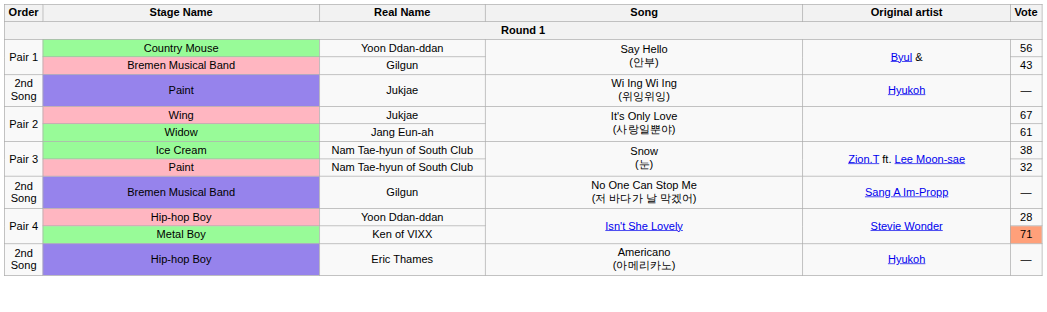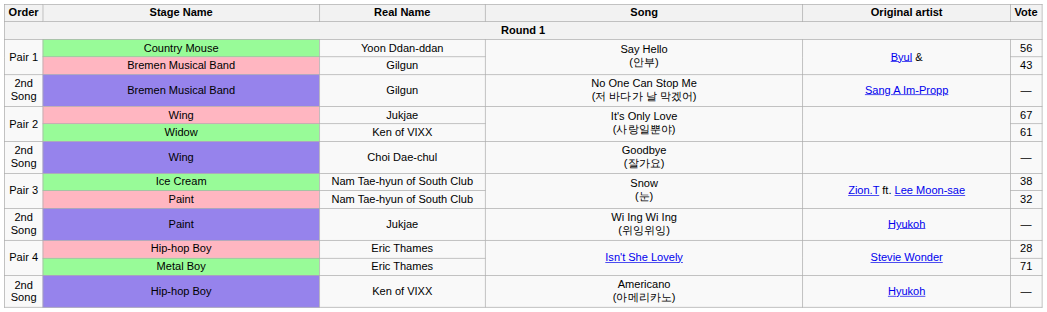 <table class="wikitable" style="text-align:center; width:95%;">
 <tr>
 <th style="width:1%;">Order</th>
 <th style="width:20%;">Stage Name</th>
 <th style="width:12%;">Real Name</th>
 <th style="width:23%;">Song</th>
 <th style="width:15%;">Original artist</th>
 <th style="width:1%;">Vote</th>
 </tr>
 <tr>
 <th colspan=6>Round 1</th>
 </tr>
 <tr>
 <td rowspan=2>Pair 1</td>
 <td bgcolor="palegreen">Country Mouse</td>
 <td>Yoon Ddan-ddan</td>
 <td rowspan=2>Say Hello<br>(안부)</td>
 <td rowspan=2><a href='#'>Byul</a> & </td>
 <td>56</td>
 </tr>
 <tr>
 <td bgcolor="lightpink">Bremen Musical Band</td>
 <td>Gilgun</td>
 <td>43</td>
 </tr>
 <tr>
 <td>2nd Song</td>
-<td bgcolor="#9683EC">Paint</td>
-<td>Jukjae</td>
-<td>Wi Ing Wi Ing<br>(위잉위잉)</td>
-<td><a href='#'>Hyukoh</a></td>
+<td bgcolor="#9683EC">Bremen Musical Band</td>
+<td>Gilgun</td>
+<td>No One Can Stop Me<br>(저 바다가 날 막겠어)</td>
+<td><a href='#'>Sang A Im-Propp</a></td>
 <td>—</td>
 </tr>
 <tr>
 <td rowspan=2>Pair 2</td>
 <td bgcolor="lightpink">Wing</td>
 <td>Jukjae</td>
 <td rowspan=2>It's Only Love<br>(사랑일뿐야)</td>
 <td rowspan=2></td>
 <td>67</td>
 </tr>
 <tr>
 <td bgcolor="palegreen">Widow</td>
-<td>Jang Eun-ah</td>
+<td>Ken of VIXX</td>
 <td>61</td>
+</tr>
+<tr>
+<td>2nd Song</td>
+<td bgcolor="#9683EC">Wing</td>
+<td>Choi Dae-chul</td>
+<td>Goodbye<br>(잘가요)</td>
+<td></td>
+<td>—</td>
 </tr>
 <tr>
 <td rowspan=2>Pair 3</td>
 <td bgcolor="palegreen">Ice Cream</td>
 <td>Nam Tae-hyun of South Club</td>
 <td rowspan=2>Snow<br>(눈)</td>
 <td rowspan=2><a href='#'>Zion.T</a> ft. <a href='#'>Lee Moon-sae</a></td>
 <td>38</td>
 </tr>
 <tr>
 <td bgcolor="lightpink">Paint</td>
 <td>Nam Tae-hyun of South Club</td>
 <td>32</td>
 </tr>
 <tr>
 <td>2nd Song</td>
-<td bgcolor="#9683EC">Bremen Musical Band</td>
-<td>Gilgun</td>
-<td>No One Can Stop Me<br>(저 바다가 날 막겠어)</td>
-<td><a href='#'>Sang A Im-Propp</a></td>
+<td bgcolor="#9683EC">Paint</td>
+<td>Jukjae</td>
+<td>Wi Ing Wi Ing<br>(위잉위잉)</td>
+<td><a href='#'>Hyukoh</a></td>
 <td>—</td>
 </tr>
 <tr>
 <td rowspan=2>Pair 4</td>
 <td bgcolor="lightpink">Hip-hop Boy</td>
-<td>Yoon Ddan-ddan</td>
+<td>Eric Thames</td>
 <td rowspan=2><a href='#'>Isn't She Lovely</a></td>
 <td rowspan=2><a href='#'>Stevie Wonder</a></td>
 <td>28</td>
 </tr>
 <tr>
 <td bgcolor="palegreen">Metal Boy</td>
-<td>Ken of VIXX</td>
-<td style="background: lightsalmon;">71</td>
+<td>Eric Thames</td>
+<td>71</td>
 </tr>
 <tr>
 <td>2nd Song</td>
 <td bgcolor="#9683EC">Hip-hop Boy</td>
-<td>Eric Thames</td>
+<td>Ken of VIXX</td>
 <td>Americano<br>(아메리카노)</td>
 <td><a href='#'>Hyukoh</a></td>
 <td>—</td>
 </tr>
 </table>
